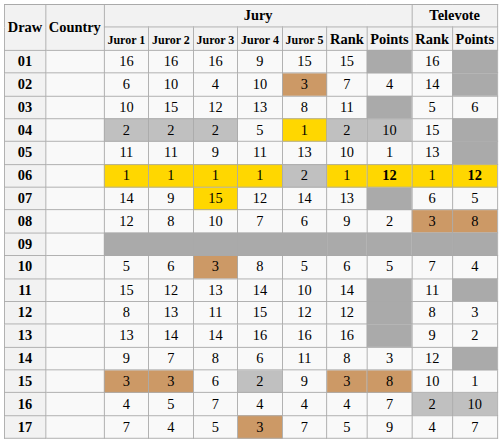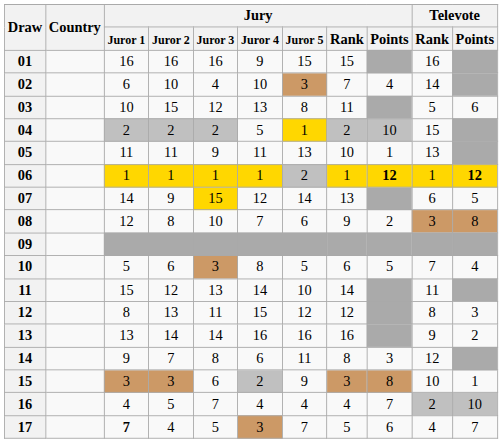 <table class="sortable wikitable collapsible plainrowheaders" style="text-align:center">
 <tr>
 </tr>
 <tr>
 <th scope="col" rowspan="2">Draw</th>
 <th scope="col" rowspan="2">Country</th>
 <th scope="col" colspan="7">Jury</th>
 <th scope="col" colspan="2">Televote</th>
 </tr>
 <tr>
 <th scope="col"><small>Juror 1</small></th>
 <th scope="col"><small>Juror 2</small></th>
 <th scope="col"><small>Juror 3</small></th>
 <th scope="col"><small>Juror 4</small></th>
 <th scope="col"><small>Juror 5</small></th>
 <th scope="col">Rank</th>
 <th scope="col">Points</th>
 <th scope="col">Rank</th>
 <th scope="col">Points</th>
 </tr>
 <tr>
 <th scope="row" style="text-align:center;">01</th>
 <td style="text-align:left;"></td>
 <td>16</td>
 <td>16</td>
 <td>16</td>
 <td>9</td>
 <td>15</td>
 <td>15</td>
 <td style="background:#AAAAAA;"></td>
 <td>16</td>
 <td style="background:#AAAAAA;"></td>
 </tr>
 <tr>
 <th scope="row" style="text-align:center;">02</th>
 <td style="text-align:left;"></td>
 <td>6</td>
 <td>10</td>
 <td>4</td>
 <td>10</td>
 <td style="background:#CC9966;">3</td>
 <td>7</td>
 <td>4</td>
 <td>14</td>
 <td style="background:#AAAAAA;"></td>
 </tr>
 <tr>
 <th scope="row" style="text-align:center;">03</th>
 <td style="text-align:left;"></td>
 <td>10</td>
 <td>15</td>
 <td>12</td>
 <td>13</td>
 <td>8</td>
 <td>11</td>
 <td style="background:#AAAAAA;"></td>
 <td>5</td>
 <td>6</td>
 </tr>
 <tr>
 <th scope="row" style="text-align:center;">04</th>
 <td style="text-align:left;"></td>
 <td style="background:silver;">2</td>
 <td style="background:silver;">2</td>
 <td style="background:silver;">2</td>
 <td>5</td>
 <td style="background:gold;">1</td>
 <td style="background:silver;">2</td>
 <td style="background:silver;">10</td>
 <td>15</td>
 <td style="background:#AAAAAA;"></td>
 </tr>
 <tr>
 <th scope="row" style="text-align:center;">05</th>
 <td style="text-align:left;"></td>
 <td>11</td>
 <td>11</td>
 <td>9</td>
 <td>11</td>
 <td>13</td>
 <td>10</td>
 <td>1</td>
 <td>13</td>
 <td style="background:#AAAAAA;"></td>
 </tr>
 <tr>
 <th scope="row" style="text-align:center;">06</th>
 <td style="text-align:left;"></td>
 <td style="background:gold;">1</td>
 <td style="background:gold;">1</td>
 <td style="background:gold;">1</td>
 <td style="background:gold;">1</td>
 <td style="background:silver;">2</td>
 <td style="background:gold;">1</td>
 <td style="background:gold;"><strong>12</strong></td>
 <td style="background:gold;">1</td>
 <td style="background:gold;"><strong>12</strong></td>
 </tr>
 <tr>
 <th scope="row" style="text-align:center;">07</th>
 <td style="text-align:left;"></td>
 <td>14</td>
 <td>9</td>
 <td style="background: gold;">15</td>
 <td>12</td>
 <td>14</td>
 <td>13</td>
 <td style="background:#AAAAAA;"></td>
 <td>6</td>
 <td>5</td>
 </tr>
 <tr>
 <th scope="row" style="text-align:center;">08</th>
 <td style="text-align:left;"></td>
 <td>12</td>
 <td>8</td>
 <td>10</td>
 <td>7</td>
 <td>6</td>
 <td>9</td>
 <td>2</td>
 <td style="background:#CC9966;">3</td>
 <td style="background:#CC9966;">8</td>
 </tr>
 <tr class="sortbottom">
 <th scope="row" style="text-align:center;">09</th>
 <td style="text-align:left;"></td>
 <td style="background:#AAAAAA;"></td>
 <td style="background:#AAAAAA;"></td>
 <td style="background:#AAAAAA;"></td>
 <td style="background:#AAAAAA;"></td>
 <td style="background:#AAAAAA;"></td>
 <td style="background:#AAAAAA;"></td>
 <td style="background:#AAAAAA;"></td>
 <td style="background:#AAAAAA;"></td>
 <td style="background:#AAAAAA;"></td>
 </tr>
 <tr>
 <th scope="row" style="text-align:center;">10</th>
 <td style="text-align:left;"></td>
 <td>5</td>
 <td>6</td>
 <td style="background:#CC9966;">3</td>
 <td>8</td>
 <td>5</td>
 <td>6</td>
 <td>5</td>
 <td>7</td>
 <td>4</td>
 </tr>
 <tr>
 <th scope="row" style="text-align:center;">11</th>
 <td style="text-align:left;"></td>
 <td>15</td>
 <td>12</td>
 <td>13</td>
 <td>14</td>
 <td>10</td>
 <td>14</td>
 <td style="background:#AAAAAA;"></td>
 <td>11</td>
 <td style="background:#AAAAAA;"></td>
 </tr>
 <tr>
 <th scope="row" style="text-align:center;">12</th>
 <td style="text-align:left;"></td>
 <td>8</td>
 <td>13</td>
 <td>11</td>
 <td>15</td>
 <td>12</td>
 <td>12</td>
 <td style="background:#AAAAAA;"></td>
 <td>8</td>
 <td>3</td>
 </tr>
 <tr>
 <th scope="row" style="text-align:center;">13</th>
 <td style="text-align:left;"></td>
 <td>13</td>
 <td>14</td>
 <td>14</td>
 <td>16</td>
 <td>16</td>
 <td>16</td>
 <td style="background:#AAAAAA;"></td>
 <td>9</td>
 <td>2</td>
 </tr>
 <tr>
 <th scope="row" style="text-align:center;">14</th>
 <td style="text-align:left;"></td>
 <td>9</td>
 <td>7</td>
 <td>8</td>
 <td>6</td>
 <td>11</td>
 <td>8</td>
 <td>3</td>
 <td>12</td>
 <td style="background:#AAAAAA;"></td>
 </tr>
 <tr>
 <th scope="row" style="text-align:center;">15</th>
 <td style="text-align:left;"></td>
 <td style="background:#CC9966;">3</td>
 <td style="background:#CC9966;">3</td>
 <td>6</td>
 <td style="background:silver;">2</td>
 <td>9</td>
 <td style="background:#CC9966;">3</td>
 <td style="background:#CC9966;">8</td>
 <td>10</td>
 <td>1</td>
 </tr>
 <tr>
 <th scope="row" style="text-align:center;">16</th>
 <td style="text-align:left;"></td>
 <td>4</td>
 <td>5</td>
 <td>7</td>
 <td>4</td>
 <td>4</td>
 <td>4</td>
 <td>7</td>
 <td style="background:silver;">2</td>
 <td style="background:silver;">10</td>
 </tr>
 <tr>
 <th scope="row" style="text-align:center;">17</th>
 <td style="text-align:left;"></td>
-<td>7</td>
+<td><strong>7</strong></td>
 <td>4</td>
 <td>5</td>
 <td style="background:#CC9966;">3</td>
 <td>7</td>
 <td>5</td>
-<td>9</td>
+<td>6</td>
 <td>4</td>
 <td>7</td>
 </tr>
 </table>
